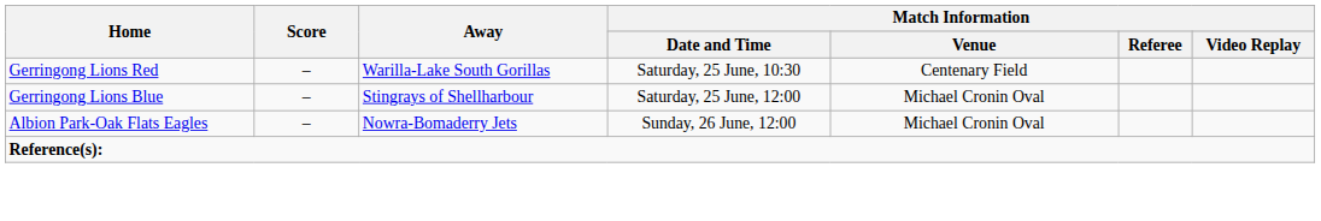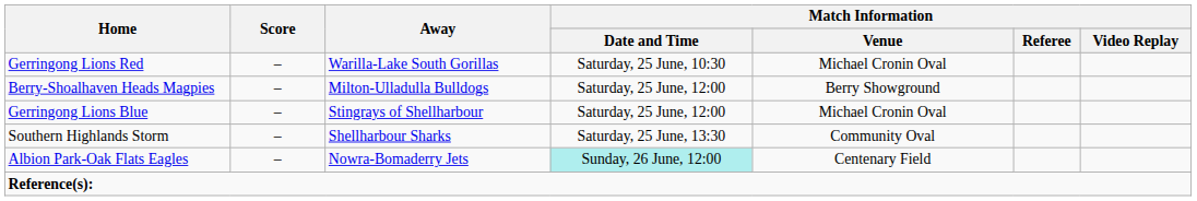 <table class="wikitable" width="100% text-align:center;">
 <tr>
 <th rowspan="2" width="19%">Home</th>
 <th rowspan="2" width="8%">Score</th>
 <th rowspan="2" width="19%">Away</th>
 <th colspan="4">Match Information</th>
 </tr>
 <tr bgcolor="#CCCCCC">
 <th width="17%">Date and Time</th>
 <th width="22%">Venue</th>
 <th>Referee</th>
 <th>Video Replay</th>
 </tr>
 <tr>
 <td> <a href='#'>Gerringong Lions Red</a></td>
 <td style="text-align:center;">–</td>
 <td> <a href='#'>Warilla-Lake South Gorillas</a></td>
 <td style="text-align:center;">Saturday, 25 June, 10:30</td>
-<td style="text-align:center;">Centenary Field</td>
+<td style="text-align:center;">Michael Cronin Oval</td>
+<td style="text-align:center;"></td>
+<td style="text-align:center;"></td>
+</tr>
+<tr>
+<td> <a href='#'>Berry-Shoalhaven Heads Magpies</a></td>
+<td style="text-align:center;">–</td>
+<td> <a href='#'>Milton-Ulladulla Bulldogs</a></td>
+<td style="text-align:center;">Saturday, 25 June, 12:00</td>
+<td style="text-align:center;">Berry Showground</td>
 <td style="text-align:center;"></td>
 <td style="text-align:center;"></td>
 </tr>
 <tr>
 <td> <a href='#'>Gerringong Lions Blue</a></td>
 <td style="text-align:center;">–</td>
 <td> <a href='#'>Stingrays of Shellharbour</a></td>
 <td style="text-align:center;">Saturday, 25 June, 12:00</td>
 <td style="text-align:center;">Michael Cronin Oval</td>
 <td style="text-align:center;"></td>
 <td style="text-align:center;"></td>
 </tr>
 <tr>
+<td> Southern Highlands Storm</td>
+<td style="text-align:center;">–</td>
+<td> <a href='#'>Shellharbour Sharks</a></td>
+<td style="text-align:center;">Saturday, 25 June, 13:30</td>
+<td style="text-align:center;">Community Oval</td>
+<td style="text-align:center;"></td>
+<td style="text-align:center;"></td>
+</tr>
+<tr>
 <td> <a href='#'>Albion Park-Oak Flats Eagles</a></td>
 <td style="text-align:center;">–</td>
 <td> <a href='#'>Nowra-Bomaderry Jets</a></td>
-<td style="text-align:center;">Sunday, 26 June, 12:00</td>
-<td style="text-align:center;">Michael Cronin Oval</td>
+<td style="background: paleturquoise; text-align:center;">Sunday, 26 June, 12:00</td>
+<td style="text-align:center;">Centenary Field</td>
 <td style="text-align:center;"></td>
 <td style="text-align:center;"></td>
 </tr>
 <tr>
 <td colspan="7"><strong>Reference(s):</strong></td>
 </tr>
 </table>
